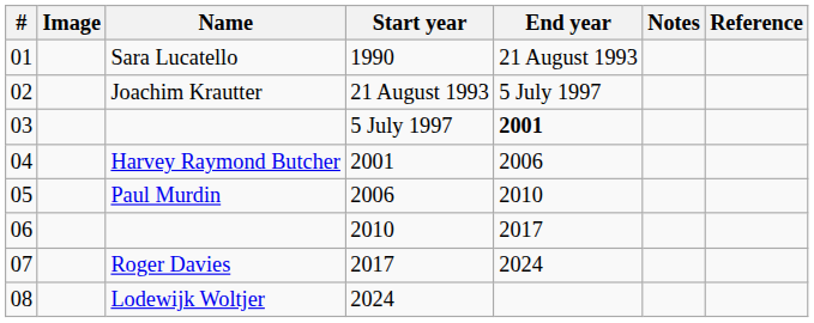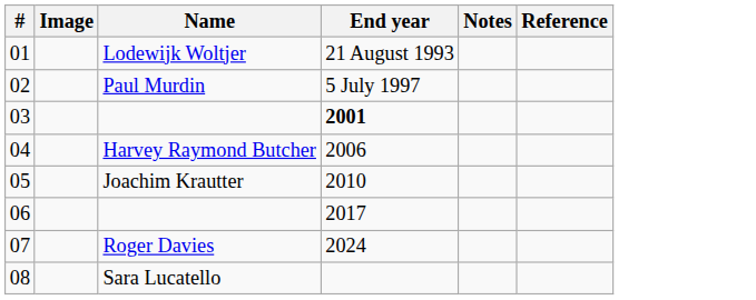 <table class="wikitable sortable">
 <tr>
 <th>#</th>
 <th>Image</th>
 <th>Name</th>
-<th>Start year</th>
 <th>End year</th>
 <th class="unsortable">Notes</th>
 <th class="unsortable">Reference</th>
 </tr>
 <tr>
 <td>01</td>
 <td></td>
-<td>Sara Lucatello</td>
-<td>1990</td>
+<td><a href='#'>Lodewijk Woltjer</a></td>
 <td>21 August 1993</td>
 <td></td>
 <td></td>
 </tr>
 <tr>
 <td>02</td>
 <td></td>
-<td>Joachim Krautter</td>
-<td>21 August 1993</td>
+<td><a href='#'>Paul Murdin</a></td>
 <td>5 July 1997</td>
 <td></td>
 <td></td>
 </tr>
 <tr>
 <td>03</td>
 <td></td>
 <td></td>
-<td>5 July 1997</td>
 <td><strong>2001</strong></td>
 <td></td>
 <td></td>
 </tr>
 <tr>
 <td>04</td>
 <td></td>
 <td><a href='#'>Harvey Raymond Butcher</a></td>
-<td>2001</td>
 <td>2006</td>
 <td></td>
 <td></td>
 </tr>
 <tr>
 <td>05</td>
 <td></td>
-<td><a href='#'>Paul Murdin</a></td>
-<td>2006</td>
+<td>Joachim Krautter</td>
 <td>2010</td>
 <td></td>
 <td></td>
 </tr>
 <tr>
 <td>06</td>
 <td></td>
 <td></td>
-<td>2010</td>
 <td>2017</td>
 <td></td>
 <td></td>
 </tr>
 <tr>
 <td>07</td>
 <td></td>
 <td><a href='#'>Roger Davies</a></td>
-<td>2017</td>
 <td>2024</td>
 <td></td>
 <td></td>
 </tr>
 <tr>
 <td>08</td>
 <td></td>
-<td><a href='#'>Lodewijk Woltjer</a></td>
-<td>2024</td>
+<td>Sara Lucatello</td>
 <td></td>
 <td></td>
 <td></td>
 </tr>
 </table>
